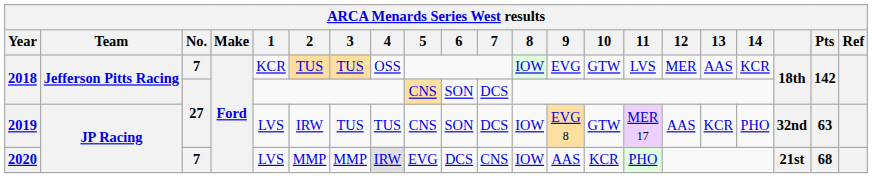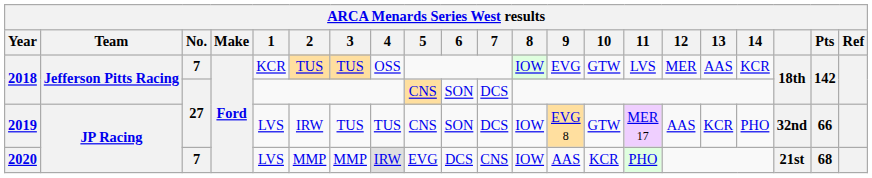 <table class="wikitable" style="text-align:center; font-size:75%">
 <tr>
 <th colspan="21"><a href='#'>ARCA Menards Series West</a> results</th>
 </tr>
 <tr>
 <th>Year</th>
 <th>Team</th>
 <th>No.</th>
 <th>Make</th>
 <th>1</th>
 <th>2</th>
 <th>3</th>
 <th>4</th>
 <th>5</th>
 <th>6</th>
 <th>7</th>
 <th>8</th>
 <th>9</th>
 <th>10</th>
 <th>11</th>
 <th>12</th>
 <th>13</th>
 <th>14</th>
 <th></th>
 <th>Pts</th>
 <th>Ref</th>
 </tr>
 <tr>
 <th rowspan=2><a href='#'>2018</a></th>
 <th rowspan=2><a href='#'>Jefferson Pitts Racing</a></th>
 <th>7</th>
 <th rowspan=4><a href='#'>Ford</a></th>
 <td><a href='#'>KCR</a></td>
 <td style="background-color:#FFDF9F"><a href='#'>TUS</a><br></td>
 <td style="background-color:#FFDF9F"><a href='#'>TUS</a><br></td>
 <td><a href='#'>OSS</a></td>
 <td colspan=3></td>
 <td style="background-color:#DFFFDF"><a href='#'>IOW</a><br></td>
 <td><a href='#'>EVG</a></td>
 <td><a href='#'>GTW</a></td>
 <td><a href='#'>LVS</a></td>
 <td><a href='#'>MER</a></td>
 <td><a href='#'>AAS</a></td>
 <td><a href='#'>KCR</a></td>
 <th rowspan=2>18th</th>
 <th rowspan=2>142</th>
 <th rowspan=2></th>
 </tr>
 <tr>
 <th rowspan=2>27</th>
 <td colspan=4></td>
 <td style="background-color:#FFDF9F"><a href='#'>CNS</a><br></td>
 <td><a href='#'>SON</a></td>
 <td><a href='#'>DCS</a></td>
 <td colspan=7></td>
 </tr>
 <tr>
 <th><a href='#'>2019</a></th>
 <th rowspan=2><a href='#'>JP Racing</a></th>
 <td><a href='#'>LVS</a></td>
 <td><a href='#'>IRW</a></td>
 <td><a href='#'>TUS</a></td>
 <td><a href='#'>TUS</a></td>
 <td><a href='#'>CNS</a></td>
 <td><a href='#'>SON</a></td>
 <td><a href='#'>DCS</a></td>
 <td><a href='#'>IOW</a></td>
 <td style="background:#FFDF9F;"><a href='#'>EVG</a><br><small>8</small></td>
 <td><a href='#'>GTW</a></td>
 <td style="background:#EFCFFF;"><a href='#'>MER</a><br><small>17</small></td>
 <td><a href='#'>AAS</a></td>
 <td><a href='#'>KCR</a></td>
 <td><a href='#'>PHO</a></td>
 <th>32nd</th>
-<th>63</th>
+<th>66</th>
 <th></th>
 </tr>
 <tr>
 <th><a href='#'>2020</a></th>
 <th>7</th>
 <td><a href='#'>LVS</a></td>
 <td><a href='#'>MMP</a></td>
 <td><a href='#'>MMP</a></td>
 <td style="background:#DFDFDF;"><a href='#'>IRW</a><br></td>
 <td><a href='#'>EVG</a></td>
 <td><a href='#'>DCS</a></td>
 <td><a href='#'>CNS</a></td>
 <td><a href='#'>IOW</a></td>
 <td><a href='#'>AAS</a></td>
 <td><a href='#'>KCR</a></td>
 <td style="background:#DFFFDF;"><a href='#'>PHO</a><br></td>
 <td colspan=3></td>
 <th>21st</th>
 <th>68</th>
 <th></th>
 </tr>
 </table>
